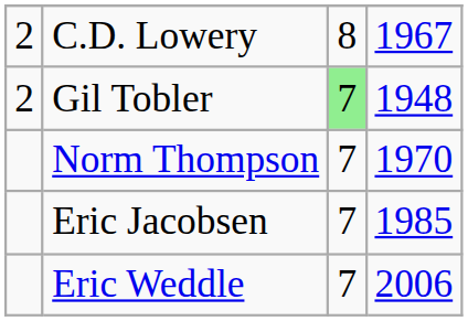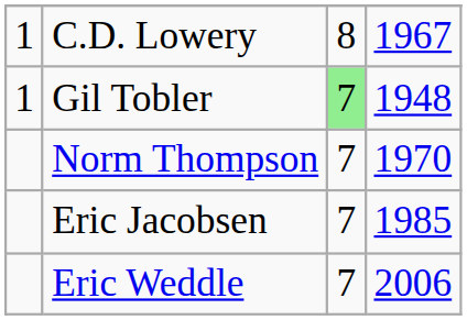 <table class="wikitable">
 <tr>
 </tr>
 <tr>
-<td>2</td>
+<td>1</td>
 <td>C.D. Lowery</td>
 <td>8</td>
 <td><a href='#'>1967</a></td>
 </tr>
 <tr>
-<td>2</td>
+<td>1</td>
 <td>Gil Tobler</td>
 <td style="background: lightgreen;">7</td>
 <td><a href='#'>1948</a></td>
 </tr>
 <tr>
 <td></td>
 <td><a href='#'>Norm Thompson</a></td>
 <td>7</td>
 <td><a href='#'>1970</a></td>
 </tr>
 <tr>
 <td></td>
 <td>Eric Jacobsen</td>
 <td>7</td>
 <td><a href='#'>1985</a></td>
 </tr>
 <tr>
 <td></td>
 <td><a href='#'>Eric Weddle</a></td>
 <td>7</td>
 <td><a href='#'>2006</a></td>
 </tr>
 </table>
